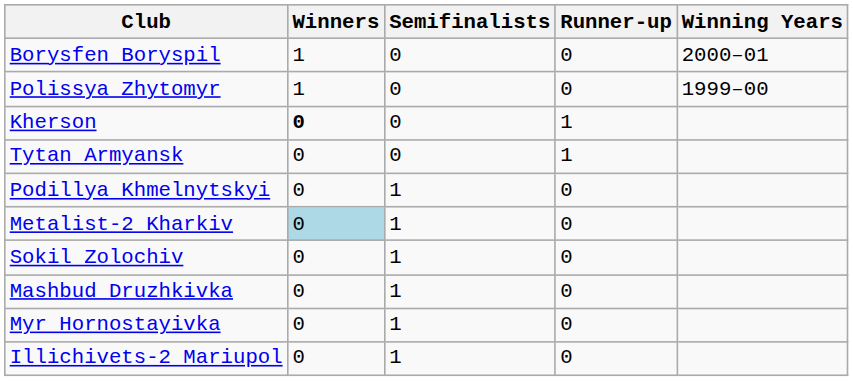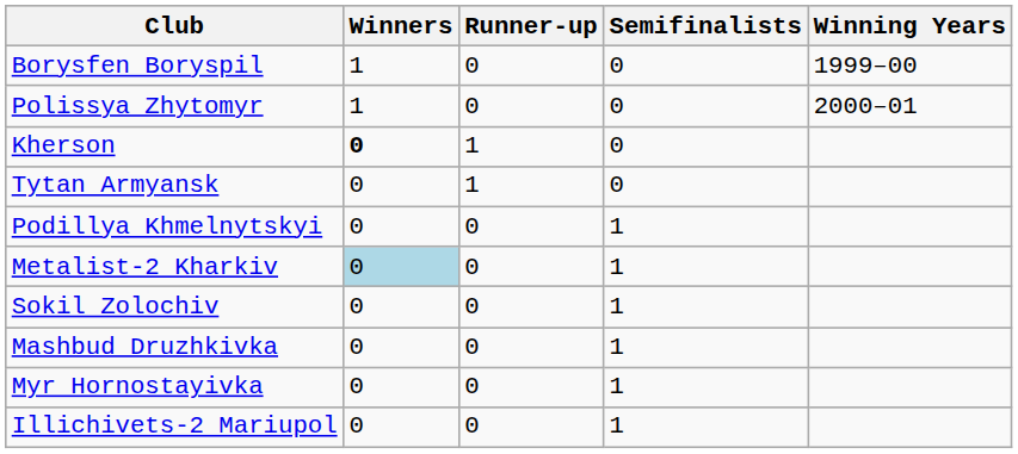 <table class="wikitable">
 <tr style="background:#efefef;">
 <th>Club</th>
 <th>Winners</th>
+<th>Runner-up</th>
 <th>Semifinalists</th>
-<th>Runner-up</th>
 <th>Winning Years</th>
 </tr>
 <tr>
 <td><a href='#'>Borysfen Boryspil</a></td>
 <td>1</td>
 <td>0</td>
 <td>0</td>
-<td>2000–01</td>
+<td>1999–00</td>
 </tr>
 <tr>
 <td><a href='#'>Polissya Zhytomyr</a></td>
 <td>1</td>
 <td>0</td>
 <td>0</td>
-<td>1999–00</td>
+<td>2000–01</td>
 </tr>
 <tr>
 <td><a href='#'>Kherson</a></td>
 <td><strong>0</strong></td>
+<td>1</td>
 <td>0</td>
-<td>1</td>
 <td></td>
 </tr>
 <tr>
 <td><a href='#'>Tytan Armyansk</a></td>
+<td>0</td>
+<td>1</td>
+<td>0</td>
+<td></td>
+</tr>
+<tr>
+<td><a href='#'>Podillya Khmelnytskyi</a></td>
 <td>0</td>
 <td>0</td>
 <td>1</td>
 <td></td>
 </tr>
 <tr>
-<td><a href='#'>Podillya Khmelnytskyi</a></td>
+<td><a href='#'>Metalist-2 Kharkiv</a></td>
+<td style="background: lightblue;">0</td>
 <td>0</td>
 <td>1</td>
-<td>0</td>
-<td></td>
-</tr>
-<tr>
-<td><a href='#'>Metalist-2 Kharkiv</a></td>
-<td style="background: lightblue;">0</td>
-<td>1</td>
-<td>0</td>
 <td></td>
 </tr>
 <tr>
 <td><a href='#'>Sokil Zolochiv</a></td>
 <td>0</td>
+<td>0</td>
 <td>1</td>
-<td>0</td>
 <td></td>
 </tr>
 <tr>
 <td><a href='#'>Mashbud Druzhkivka</a></td>
 <td>0</td>
+<td>0</td>
 <td>1</td>
-<td>0</td>
 <td></td>
 </tr>
 <tr>
 <td><a href='#'>Myr Hornostayivka</a></td>
 <td>0</td>
+<td>0</td>
 <td>1</td>
-<td>0</td>
 <td></td>
 </tr>
 <tr>
 <td><a href='#'>Illichivets-2 Mariupol</a></td>
 <td>0</td>
+<td>0</td>
 <td>1</td>
-<td>0</td>
 <td></td>
 </tr>
 </table>
